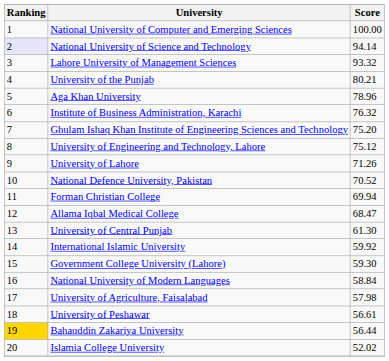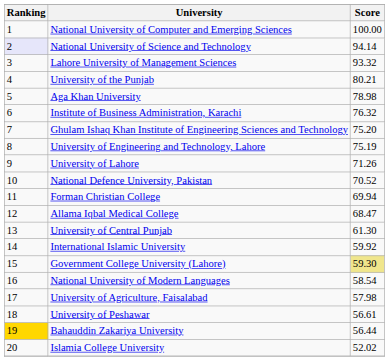 <table class="wikitable sortable">
 <tr>
 </tr>
 <tr>
 <th>Ranking</th>
 <th>University</th>
 <th>Score</th>
 </tr>
 <tr>
 <td>1</td>
 <td><a href='#'>National University of Computer and Emerging Sciences</a></td>
 <td>100.00</td>
 </tr>
 <tr>
 <td style="background: lavender;">2</td>
 <td><a href='#'>National University of Science and Technology</a></td>
 <td>94.14</td>
 </tr>
 <tr>
 <td>3</td>
 <td><a href='#'>Lahore University of Management Sciences</a></td>
 <td>93.32</td>
 </tr>
 <tr>
 <td>4</td>
 <td><a href='#'>University of the Punjab</a></td>
 <td>80.21</td>
 </tr>
 <tr>
 <td>5</td>
 <td><a href='#'>Aga Khan University</a></td>
-<td>78.96</td>
+<td>78.98</td>
 </tr>
 <tr>
 <td>6</td>
 <td><a href='#'>Institute of Business Administration, Karachi</a></td>
 <td>76.32</td>
 </tr>
 <tr>
 <td>7</td>
 <td><a href='#'>Ghulam Ishaq Khan Institute of Engineering Sciences and Technology</a></td>
 <td>75.20</td>
 </tr>
 <tr>
 <td>8</td>
 <td><a href='#'>University of Engineering and Technology, Lahore</a></td>
-<td>75.12</td>
+<td>75.19</td>
 </tr>
 <tr>
 <td>9</td>
 <td><a href='#'>University of Lahore</a></td>
 <td>71.26</td>
 </tr>
 <tr>
 <td>10</td>
 <td><a href='#'>National Defence University, Pakistan</a></td>
 <td>70.52</td>
 </tr>
 <tr>
 <td>11</td>
 <td><a href='#'>Forman Christian College</a></td>
 <td>69.94</td>
 </tr>
 <tr>
 <td>12</td>
 <td><a href='#'>Allama Iqbal Medical College</a></td>
 <td>68.47</td>
 </tr>
 <tr>
 <td>13</td>
 <td><a href='#'>University of Central Punjab</a></td>
 <td>61.30</td>
 </tr>
 <tr>
 <td>14</td>
 <td><a href='#'>International Islamic University</a></td>
 <td>59.92</td>
 </tr>
 <tr>
 <td>15</td>
 <td><a href='#'>Government College University (Lahore)</a></td>
-<td>59.30</td>
+<td style="background: khaki;">59.30</td>
 </tr>
 <tr>
 <td>16</td>
 <td><a href='#'>National University of Modern Languages</a></td>
-<td>58.84</td>
+<td>58.54</td>
 </tr>
 <tr>
 <td>17</td>
 <td><a href='#'>University of Agriculture, Faisalabad</a></td>
 <td>57.98</td>
 </tr>
 <tr>
 <td>18</td>
 <td><a href='#'>University of Peshawar</a></td>
 <td>56.61</td>
 </tr>
 <tr>
 <td style="background: gold;">19</td>
 <td><a href='#'>Bahauddin Zakariya University</a></td>
 <td>56.44</td>
 </tr>
 <tr>
 <td>20</td>
 <td><a href='#'>Islamia College University</a></td>
 <td>52.02</td>
 </tr>
 <tr>
 </tr>
 </table>
